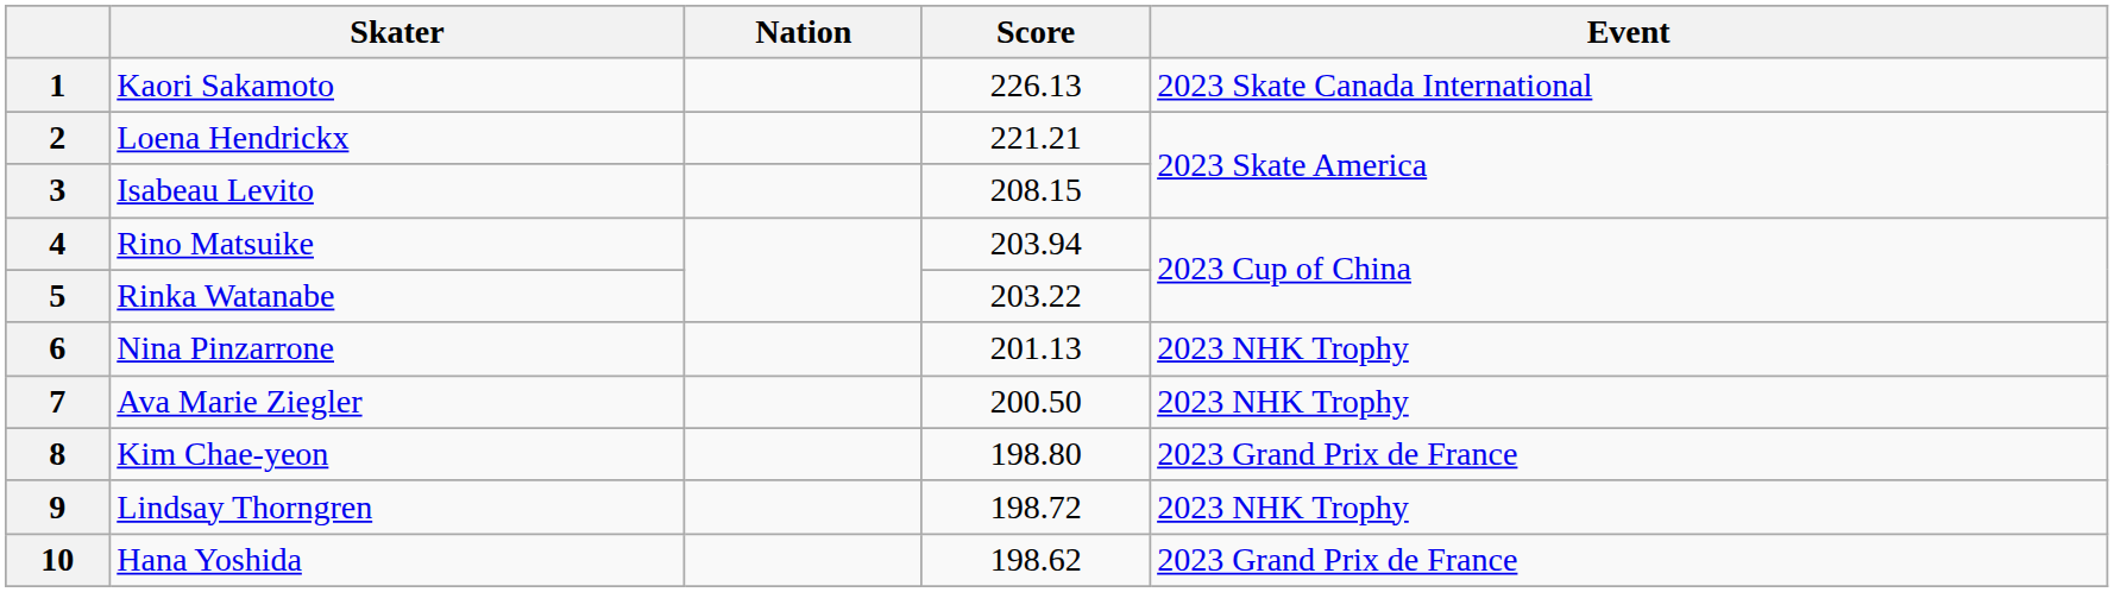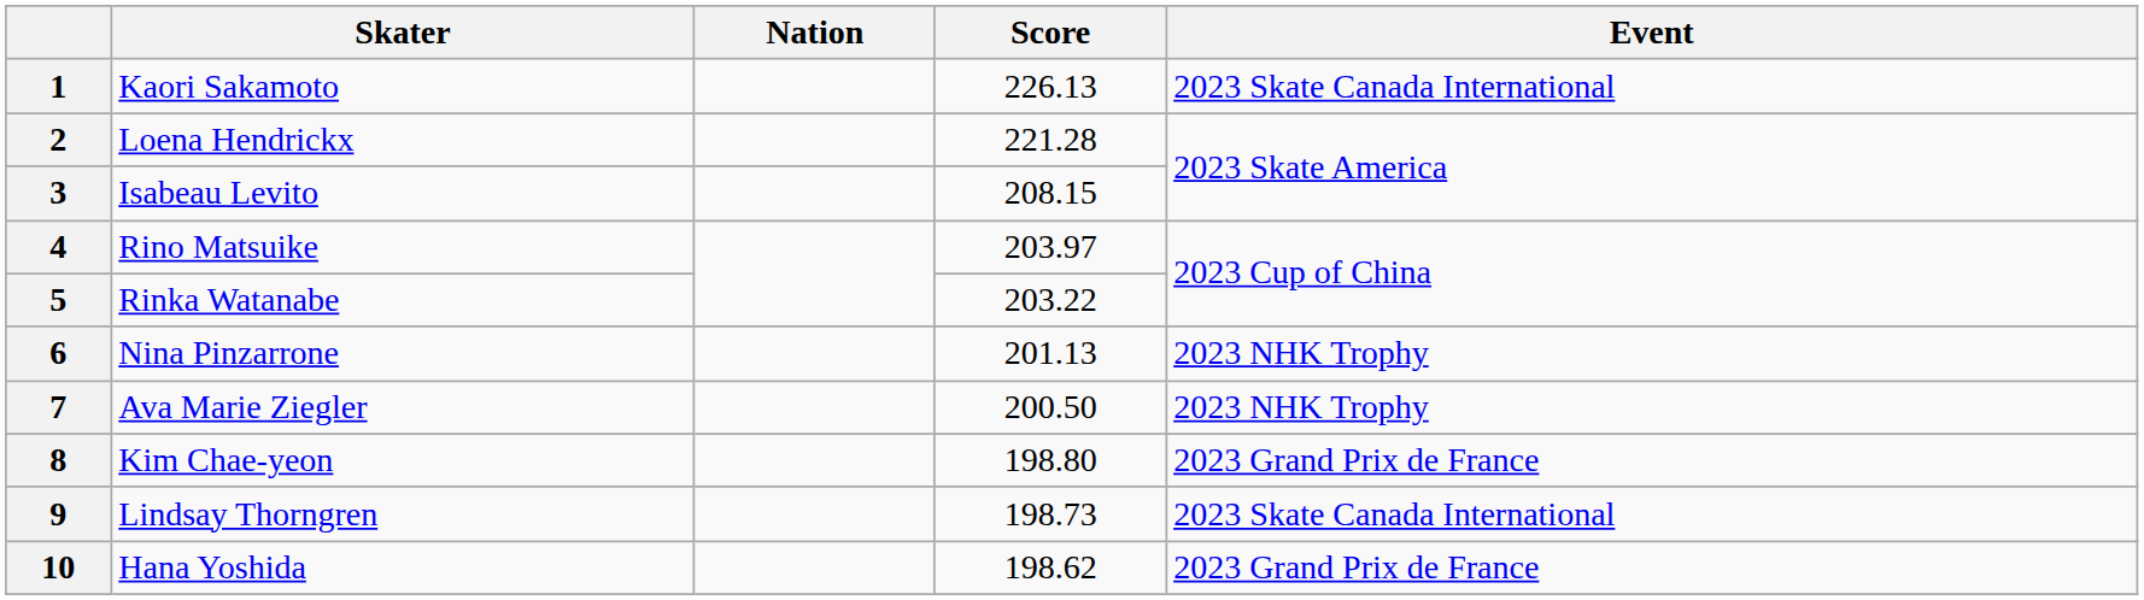 <table class="wikitable sortable" style="text-align:left; width:80%">
 <tr>
 <th scope="col"></th>
 <th scope="col">Skater</th>
 <th scope="col">Nation</th>
 <th scope="col">Score</th>
 <th scope="col">Event</th>
 </tr>
 <tr>
 <th scope="row">1</th>
 <td><a href='#'>Kaori Sakamoto</a></td>
 <td></td>
 <td style="text-align:center;">226.13</td>
 <td><a href='#'>2023 Skate Canada International</a></td>
 </tr>
 <tr>
 <th scope="row">2</th>
 <td><a href='#'>Loena Hendrickx</a></td>
 <td></td>
-<td style="text-align:center;">221.21</td>
+<td style="text-align:center;">221.28</td>
 <td rowspan="2"><a href='#'>2023 Skate America</a></td>
 </tr>
 <tr>
 <th scope="row">3</th>
 <td><a href='#'>Isabeau Levito</a></td>
 <td></td>
 <td style="text-align:center;">208.15</td>
 </tr>
 <tr>
 <th scope="row">4</th>
 <td><a href='#'>Rino Matsuike</a></td>
 <td rowspan="2"></td>
-<td style="text-align:center;">203.94</td>
+<td style="text-align:center;">203.97</td>
 <td rowspan="2"><a href='#'>2023 Cup of China</a></td>
 </tr>
 <tr>
 <th scope="row">5</th>
 <td><a href='#'>Rinka Watanabe</a></td>
 <td style="text-align:center;">203.22</td>
 </tr>
 <tr>
 <th scope="row">6</th>
 <td><a href='#'>Nina Pinzarrone</a></td>
 <td></td>
 <td style="text-align:center;">201.13</td>
 <td><a href='#'>2023 NHK Trophy</a></td>
 </tr>
 <tr>
 <th scope="row">7</th>
 <td><a href='#'>Ava Marie Ziegler</a></td>
 <td></td>
 <td style="text-align:center;">200.50</td>
 <td><a href='#'>2023 NHK Trophy</a></td>
 </tr>
 <tr>
 <th scope="row">8</th>
 <td><a href='#'>Kim Chae-yeon</a></td>
 <td></td>
 <td style="text-align:center;">198.80</td>
 <td><a href='#'>2023 Grand Prix de France</a></td>
 </tr>
 <tr>
 <th scope="row">9</th>
 <td><a href='#'>Lindsay Thorngren</a></td>
 <td></td>
-<td style="text-align:center;">198.72</td>
-<td><a href='#'>2023 NHK Trophy</a></td>
+<td style="text-align:center;">198.73</td>
+<td><a href='#'>2023 Skate Canada International</a></td>
 </tr>
 <tr>
 <th scope="row">10</th>
 <td><a href='#'>Hana Yoshida</a></td>
 <td></td>
 <td style="text-align:center;">198.62</td>
 <td><a href='#'>2023 Grand Prix de France</a></td>
 </tr>
 </table>
